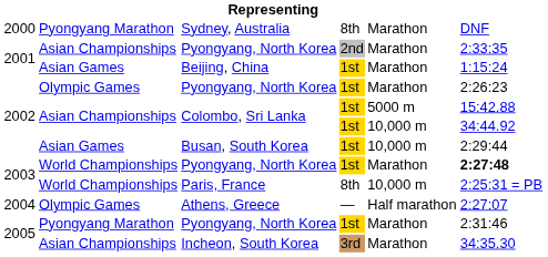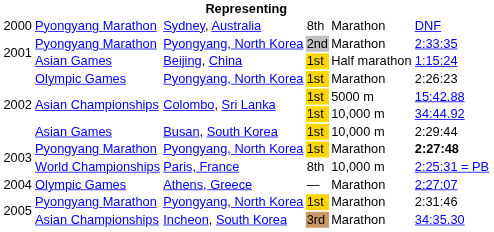 <table>
 <tr>
 <th colspan="6">Representing </th>
 </tr>
 <tr>
 <td>2000</td>
 <td><a href='#'>Pyongyang Marathon</a></td>
 <td><a href='#'>Sydney</a>, <a href='#'>Australia</a></td>
 <td>8th</td>
 <td>Marathon</td>
 <td><a href='#'>DNF</a></td>
 </tr>
 <tr>
 <td rowspan=2>2001</td>
-<td><a href='#'>Asian Championships</a></td>
+<td><a href='#'>Pyongyang Marathon</a></td>
 <td><a href='#'>Pyongyang, North Korea</a></td>
 <td bgcolor="silver">2nd</td>
 <td>Marathon</td>
 <td><a href='#'>2:33:35</a></td>
 </tr>
 <tr>
 <td><a href='#'>Asian Games</a></td>
 <td><a href='#'>Beijing</a>, <a href='#'>China</a></td>
 <td bgcolor="gold">1st</td>
-<td>Marathon</td>
+<td>Half marathon</td>
 <td><a href='#'>1:15:24</a></td>
 </tr>
 <tr>
 <td rowspan=4>2002</td>
 <td><a href='#'>Olympic Games</a></td>
 <td><a href='#'>Pyongyang, North Korea</a></td>
 <td bgcolor="gold">1st</td>
 <td>Marathon</td>
 <td>2:26:23</td>
 </tr>
 <tr>
 <td rowspan=2><a href='#'>Asian Championships</a></td>
 <td rowspan=2><a href='#'>Colombo</a>, <a href='#'>Sri Lanka</a></td>
 <td bgcolor="gold">1st</td>
 <td>5000 m</td>
 <td><a href='#'>15:42.88</a></td>
 </tr>
 <tr>
 <td bgcolor="gold">1st</td>
 <td>10,000 m</td>
 <td><a href='#'>34:44.92</a></td>
 </tr>
 <tr>
 <td><a href='#'>Asian Games</a></td>
 <td><a href='#'>Busan</a>, <a href='#'>South Korea</a></td>
 <td bgcolor="gold">1st</td>
 <td>10,000 m</td>
 <td>2:29:44</td>
 </tr>
 <tr>
 <td rowspan=2>2003</td>
-<td><a href='#'>World Championships</a></td>
+<td><a href='#'>Pyongyang Marathon</a></td>
 <td><a href='#'>Pyongyang, North Korea</a></td>
 <td bgcolor="gold">1st</td>
 <td>Marathon</td>
 <td><strong>2:27:48</strong></td>
 </tr>
 <tr>
 <td><a href='#'>World Championships</a></td>
 <td><a href='#'>Paris, France</a></td>
 <td>8th</td>
 <td>10,000 m</td>
 <td><a href='#'>2:25:31 = PB</a></td>
 </tr>
 <tr>
 <td>2004</td>
 <td><a href='#'>Olympic Games</a></td>
 <td><a href='#'>Athens, Greece</a></td>
 <td>—</td>
-<td>Half marathon</td>
+<td>Marathon</td>
 <td><a href='#'>2:27:07</a></td>
 </tr>
 <tr>
 <td rowspan=2>2005</td>
 <td><a href='#'>Pyongyang Marathon</a></td>
 <td><a href='#'>Pyongyang, North Korea</a></td>
 <td bgcolor="gold">1st</td>
 <td>Marathon</td>
 <td>2:31:46</td>
 </tr>
 <tr>
 <td><a href='#'>Asian Championships</a></td>
 <td><a href='#'>Incheon</a>, <a href='#'>South Korea</a></td>
 <td bgcolor="cc9966">3rd</td>
 <td>Marathon</td>
 <td><a href='#'>34:35.30</a></td>
 </tr>
 </table>
